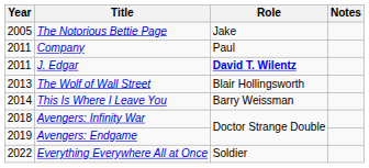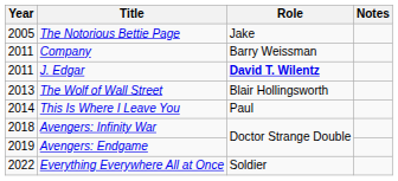 <table class="wikitable sortable">
 <tr>
 <th>Year</th>
 <th>Title</th>
 <th>Role</th>
 <th>Notes</th>
 </tr>
 <tr>
 <td>2005</td>
 <td><em><a href='#'>The Notorious Bettie Page</a></em></td>
 <td>Jake</td>
 <td></td>
 </tr>
 <tr>
 <td>2011</td>
 <td><a href='#'><em>Company</em></a></td>
-<td>Paul</td>
+<td>Barry Weissman</td>
 <td></td>
 </tr>
 <tr>
 <td>2011</td>
 <td><em><a href='#'>J. Edgar</a></em></td>
 <td><strong><a href='#'>David T. Wilentz</a></strong></td>
 <td></td>
 </tr>
 <tr>
 <td>2013</td>
 <td><a href='#'><em>The Wolf of Wall Street</em></a></td>
 <td>Blair Hollingsworth</td>
 <td></td>
 </tr>
 <tr>
 <td>2014</td>
 <td><em><a href='#'>This Is Where I Leave You</a></em></td>
-<td>Barry Weissman</td>
+<td>Paul</td>
 <td></td>
 </tr>
 <tr>
 <td>2018</td>
 <td><em><a href='#'>Avengers: Infinity War</a></em></td>
 <td rowspan="2">Doctor Strange Double</td>
 <td></td>
 </tr>
 <tr>
 <td>2019</td>
 <td><em><a href='#'>Avengers: Endgame</a></em></td>
 <td></td>
 </tr>
 <tr>
 <td>2022</td>
 <td><em><a href='#'>Everything Everywhere All at Once</a></em></td>
 <td>Soldier</td>
 <td></td>
 </tr>
 </table>
